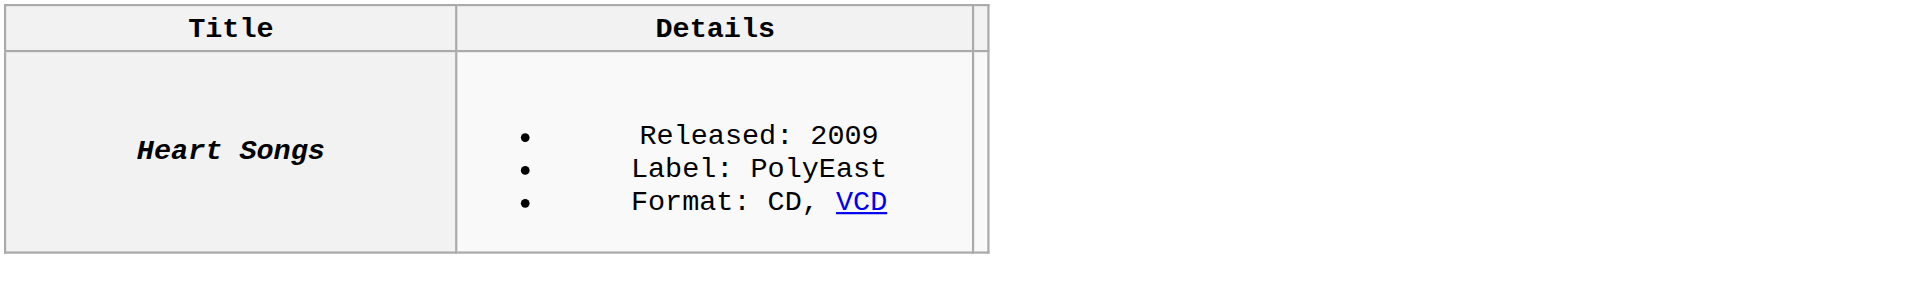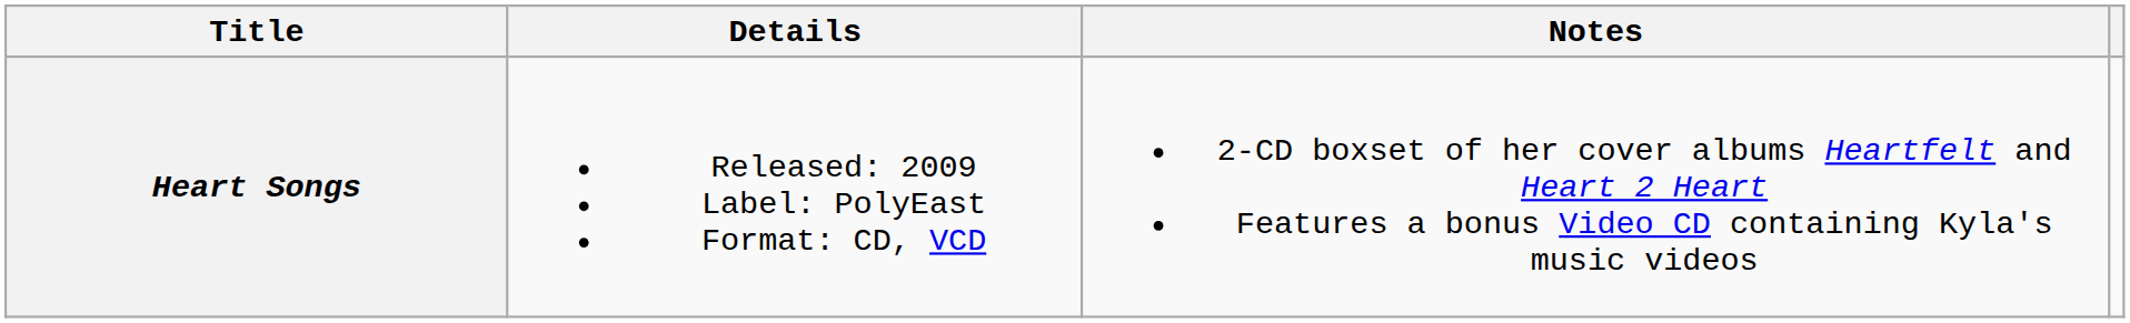 <table class="wikitable plainrowheaders" style="text-align:center;" border="1">
 <tr>
 <th scope="col" style="width:200px;">Title</th>
 <th scope="col" style="width:230px;">Details</th>
+<th scope="col">Notes</th>
 <th scope="col"></th>
 </tr>
 <tr>
 <th scope="row"><em>Heart Songs</em></th>
 <td><br><ul><li>Released: 2009</li><li>Label: PolyEast</li><li>Format: CD, <a href='#'>VCD</a></li></ul></td>
+<td><br><ul><li>2-CD boxset of her cover albums <em><a href='#'>Heartfelt</a></em> and <em><a href='#'>Heart 2 Heart</a></em></li><li>Features a bonus <a href='#'>Video CD</a> containing Kyla's music videos</li></ul></td>
 <td></td>
 </tr>
 </table>
